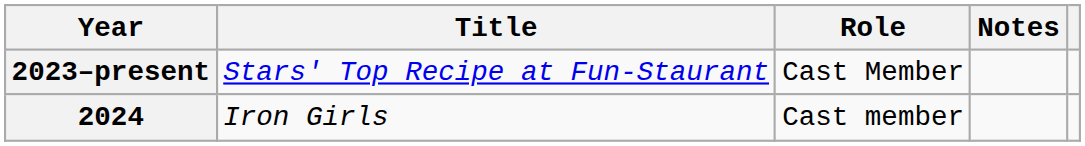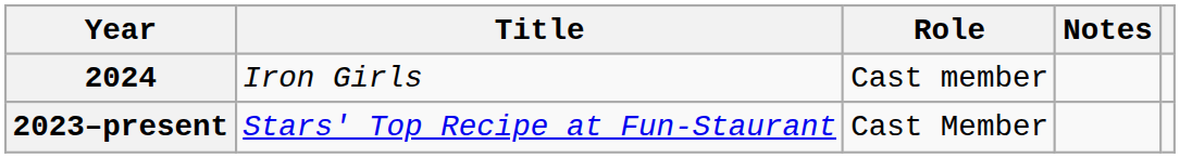 <table class="wikitable sortable plainrowheaders">
 <tr>
 <th scope"col">Year</th>
 <th scope="col">Title</th>
 <th scope="col">Role</th>
 <th scope="col">Notes</th>
 <th scope="col" class="unsortable"></th>
 </tr>
 <tr>
+<th scope="row">2024</th>
+<td><em>Iron Girls</em></td>
+<td>Cast member</td>
+<td></td>
+<td style="text-align:center"></td>
+</tr>
+<tr>
 <th scope="row">2023–present</th>
 <td><em><a href='#'>Stars' Top Recipe at Fun-Staurant</a></em></td>
 <td>Cast Member</td>
 <td></td>
 <td></td>
 </tr>
-<tr>
-<th scope="row">2024</th>
-<td><em>Iron Girls</em></td>
-<td>Cast member</td>
-<td></td>
-<td style="text-align:center"></td>
-</tr>
 </table>
